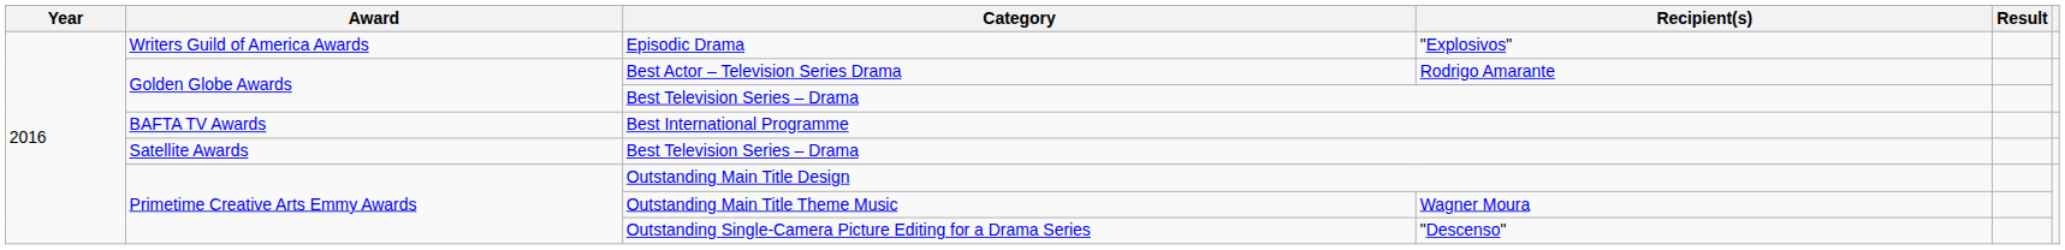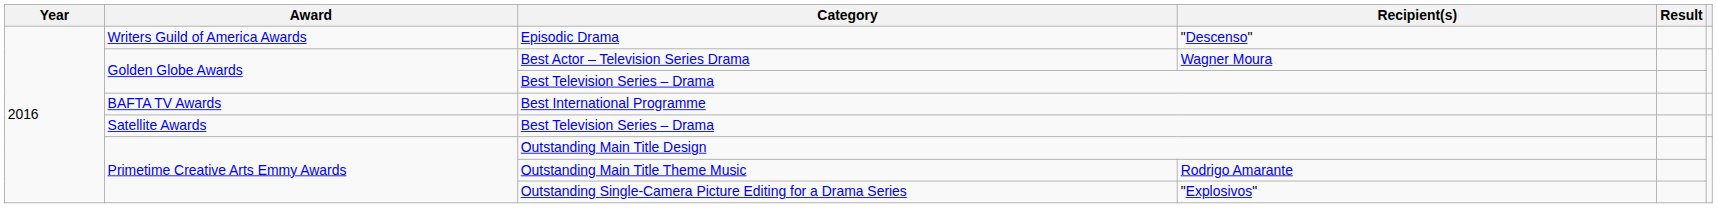 <table class="wikitable" width="99%">
 <tr>
 <th scope="col" width="6%">Year</th>
 <th scope="col" width="25%">Award</th>
 <th scope="col" width="40%">Category</th>
 <th scope="col" width="30%">Recipient(s)</th>
 <th scope="col" width="10%">Result</th>
 <th></th>
 </tr>
 <tr>
 <td rowspan="8">2016</td>
 <td><a href='#'>Writers Guild of America Awards</a></td>
 <td><a href='#'>Episodic Drama</a></td>
-<td>"<a href='#'>Explosivos</a>"</td>
+<td>"<a href='#'>Descenso</a>"</td>
 <td></td>
 <td></td>
 </tr>
 <tr>
 <td rowspan="2"><a href='#'>Golden Globe Awards</a></td>
 <td><a href='#'>Best Actor – Television Series Drama</a></td>
-<td><a href='#'>Rodrigo Amarante</a></td>
+<td><a href='#'>Wagner Moura</a></td>
 <td></td>
 <td rowspan="2"></td>
 </tr>
 <tr>
 <td colspan="2"><a href='#'>Best Television Series – Drama</a></td>
 <td></td>
 </tr>
 <tr>
 <td><a href='#'>BAFTA TV Awards</a></td>
 <td colspan="2"><a href='#'>Best International Programme</a></td>
 <td></td>
 <td></td>
 </tr>
 <tr>
 <td><a href='#'>Satellite Awards</a></td>
 <td colspan="2"><a href='#'>Best Television Series – Drama</a></td>
 <td></td>
 <td></td>
 </tr>
 <tr>
 <td rowspan="3"><a href='#'>Primetime Creative Arts Emmy Awards</a></td>
 <td colspan="2"><a href='#'>Outstanding Main Title Design</a></td>
 <td></td>
 <td rowspan=3></td>
 </tr>
 <tr>
 <td><a href='#'>Outstanding Main Title Theme Music</a></td>
-<td><a href='#'>Wagner Moura</a></td>
+<td><a href='#'>Rodrigo Amarante</a></td>
 <td></td>
 </tr>
 <tr>
 <td><a href='#'>Outstanding Single-Camera Picture Editing for a Drama Series</a></td>
-<td>"<a href='#'>Descenso</a>"</td>
+<td>"<a href='#'>Explosivos</a>"</td>
 <td></td>
 </tr>
 </table>
